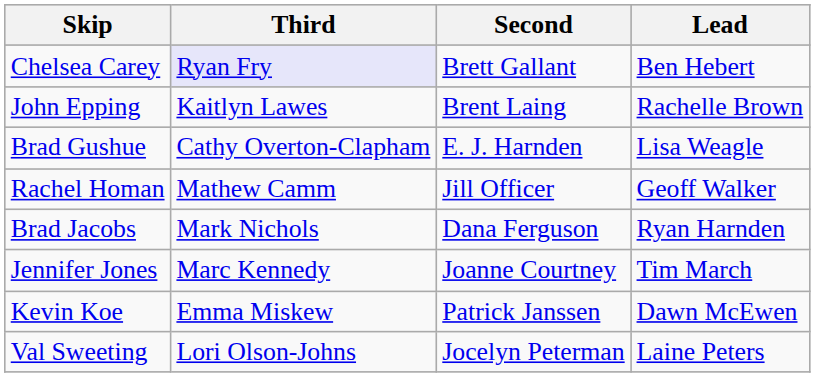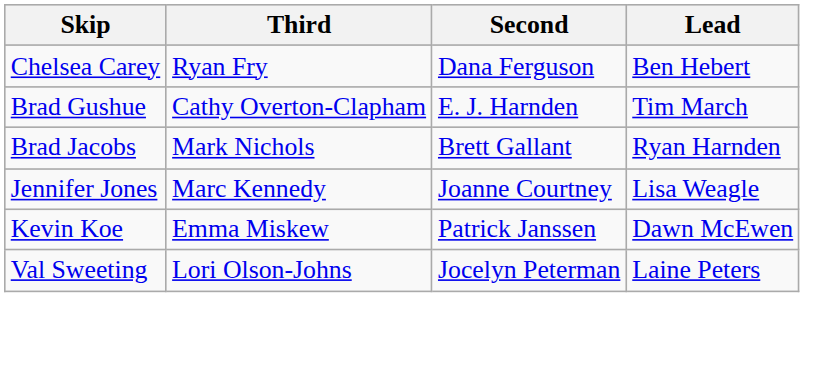 <table class="wikitable">
 <tr>
 <th>Skip</th>
 <th>Third</th>
 <th>Second</th>
 <th>Lead</th>
 </tr>
 <tr>
 <td><a href='#'>Chelsea Carey</a></td>
-<td style="background: lavender;"><a href='#'>Ryan Fry</a></td>
-<td><a href='#'>Brett Gallant</a></td>
+<td><a href='#'>Ryan Fry</a></td>
+<td><a href='#'>Dana Ferguson</a></td>
 <td><a href='#'>Ben Hebert</a></td>
-</tr>
-<tr>
-<td><a href='#'>John Epping</a></td>
-<td><a href='#'>Kaitlyn Lawes</a></td>
-<td><a href='#'>Brent Laing</a></td>
-<td><a href='#'>Rachelle Brown</a></td>
 </tr>
 <tr>
 <td><a href='#'>Brad Gushue</a></td>
 <td><a href='#'>Cathy Overton-Clapham</a></td>
 <td><a href='#'>E. J. Harnden</a></td>
-<td><a href='#'>Lisa Weagle</a></td>
-</tr>
-<tr>
-<td><a href='#'>Rachel Homan</a></td>
-<td><a href='#'>Mathew Camm</a></td>
-<td><a href='#'>Jill Officer</a></td>
-<td><a href='#'>Geoff Walker</a></td>
+<td><a href='#'>Tim March</a></td>
 </tr>
 <tr>
 <td><a href='#'>Brad Jacobs</a></td>
 <td><a href='#'>Mark Nichols</a></td>
-<td><a href='#'>Dana Ferguson</a></td>
+<td><a href='#'>Brett Gallant</a></td>
 <td><a href='#'>Ryan Harnden</a></td>
 </tr>
 <tr>
 <td><a href='#'>Jennifer Jones</a></td>
 <td><a href='#'>Marc Kennedy</a></td>
 <td><a href='#'>Joanne Courtney</a></td>
-<td><a href='#'>Tim March</a></td>
+<td><a href='#'>Lisa Weagle</a></td>
 </tr>
 <tr>
 <td><a href='#'>Kevin Koe</a></td>
 <td><a href='#'>Emma Miskew</a></td>
 <td><a href='#'>Patrick Janssen</a></td>
 <td><a href='#'>Dawn McEwen</a></td>
 </tr>
 <tr>
 <td><a href='#'>Val Sweeting</a></td>
 <td><a href='#'>Lori Olson-Johns</a></td>
 <td><a href='#'>Jocelyn Peterman</a></td>
 <td><a href='#'>Laine Peters</a></td>
 </tr>
 </table>
